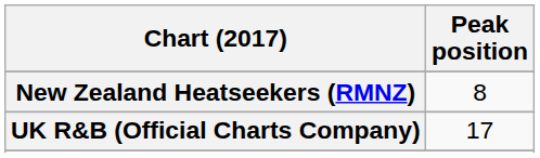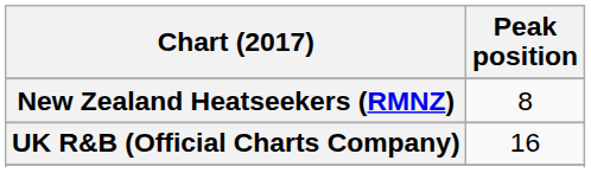 <table class="wikitable sortable plainrowheaders" style="text-align:center">
 <tr>
 <th scope="col">Chart (2017)</th>
 <th scope="col">Peak<br>position</th>
 </tr>
 <tr>
 </tr>
 <tr>
 <th scope="row">New Zealand Heatseekers (<a href='#'>RMNZ</a>)</th>
 <td>8</td>
 </tr>
 <tr>
 </tr>
 <tr>
 <th scope="row">UK R&B (Official Charts Company)</th>
-<td>17</td>
+<td>16</td>
 </tr>
 <tr>
 </tr>
 <tr>
 </tr>
 </table>
